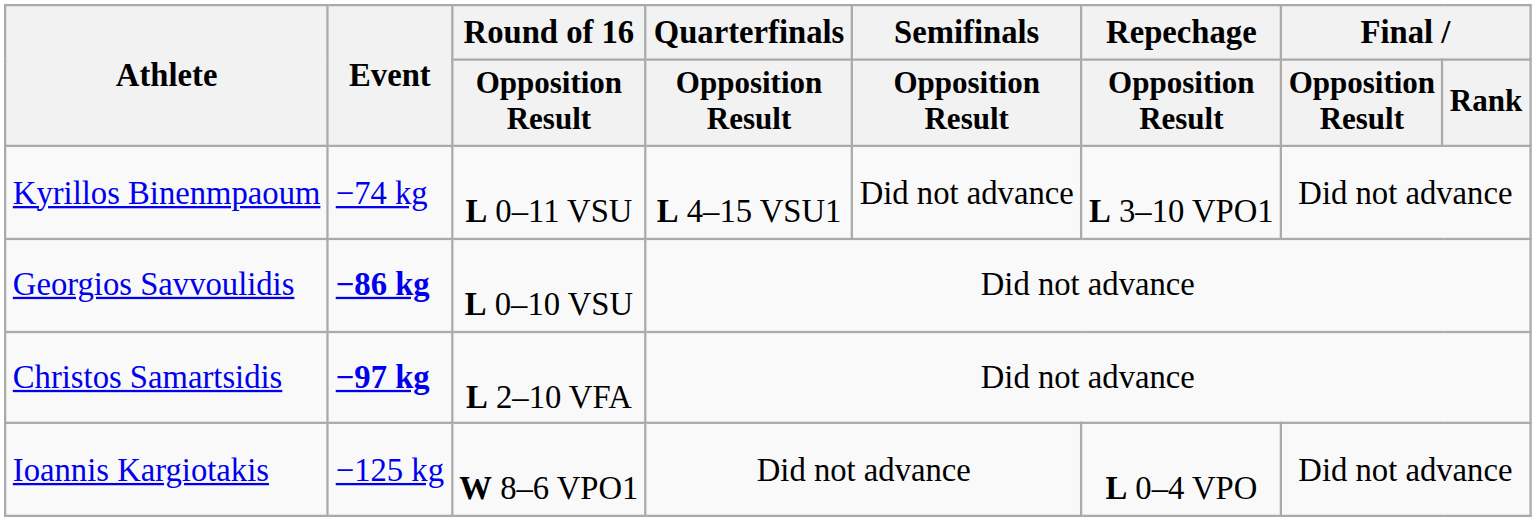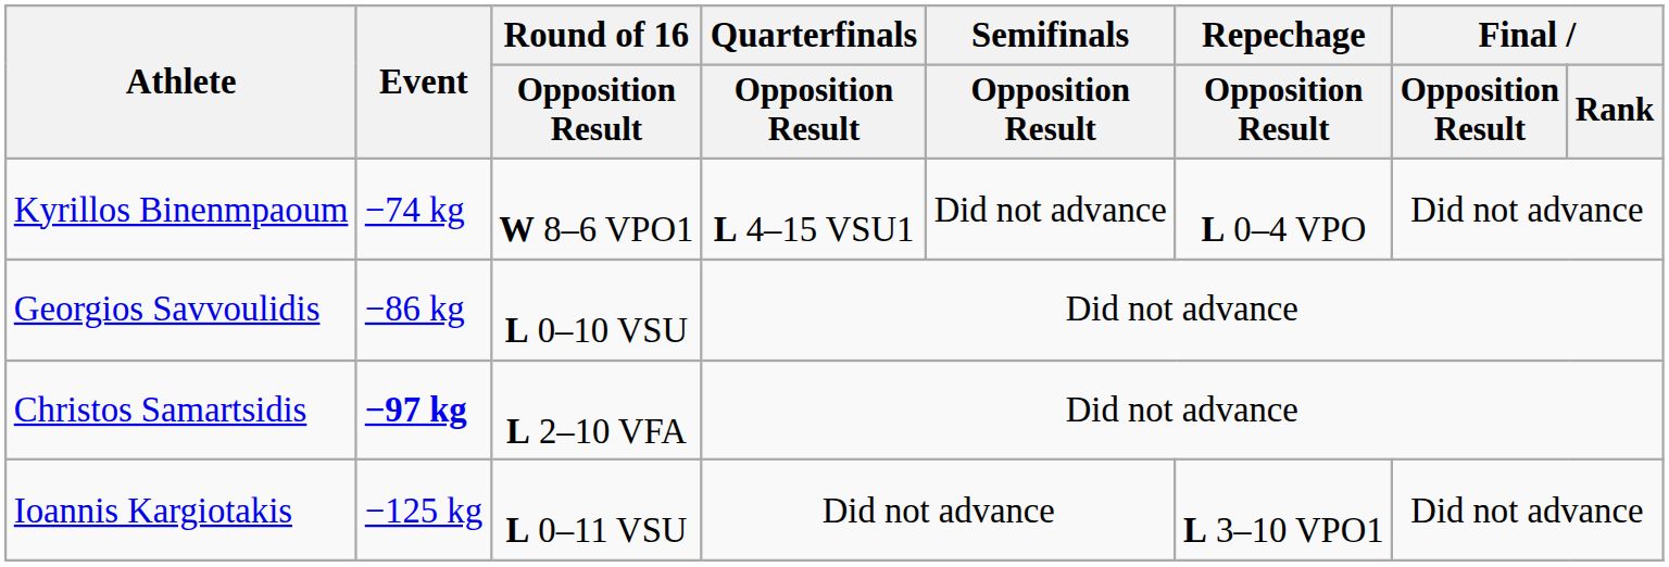 <table class="wikitable" style="text-align:center; font-size:90%">
 <tr>
 <th rowspan=2>Athlete</th>
 <th rowspan=2>Event</th>
 <th>Round of 16</th>
 <th>Quarterfinals</th>
 <th>Semifinals</th>
 <th>Repechage</th>
 <th colspan=2>Final / </th>
 </tr>
 <tr style="font-size: 95%">
 <th>Opposition<br>Result</th>
 <th>Opposition<br>Result</th>
 <th>Opposition<br>Result</th>
 <th>Opposition<br>Result</th>
 <th>Opposition<br>Result</th>
 <th>Rank</th>
 </tr>
 <tr>
 <td align=left><a href='#'>Kyrillos Binenmpaoum</a></td>
 <td align=left><a href='#'>−74 kg</a></td>
-<td><br> <strong>L</strong> 0–11 VSU</td>
+<td><br> <strong>W</strong> 8–6 VPO1</td>
 <td><br> <strong>L</strong> 4–15 VSU1</td>
 <td>Did not advance</td>
-<td><br><strong>L</strong> 3–10 VPO1</td>
+<td><br><strong>L</strong> 0–4 VPO</td>
 <td colspan=2>Did not advance</td>
 </tr>
 <tr>
 <td align=left><a href='#'>Georgios Savvoulidis</a></td>
-<td align=left><strong><a href='#'>−86 kg</a></strong></td>
+<td align=left><a href='#'>−86 kg</a></td>
 <td><br> <strong>L</strong> 0–10 VSU</td>
 <td colspan=5>Did not advance</td>
 </tr>
 <tr>
 <td align=left><a href='#'>Christos Samartsidis</a></td>
 <td align=left><strong><a href='#'>−97 kg</a></strong></td>
 <td><br><strong>L</strong> 2–10 VFA</td>
 <td colspan=5>Did not advance</td>
 </tr>
 <tr>
 <td align=left><a href='#'>Ioannis Kargiotakis</a></td>
 <td align=left><a href='#'>−125 kg</a></td>
-<td><br> <strong>W</strong> 8–6 VPO1</td>
+<td><br> <strong>L</strong> 0–11 VSU</td>
 <td colspan=2>Did not advance</td>
-<td><br><strong>L</strong> 0–4 VPO</td>
+<td><br><strong>L</strong> 3–10 VPO1</td>
 <td colspan=2>Did not advance</td>
 </tr>
 </table>
